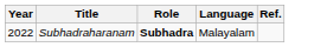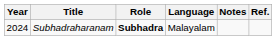 <table class="wikitable sortable">
 <tr>
 <th>Year</th>
 <th>Title</th>
 <th>Role</th>
 <th>Language</th>
+<th clas="unsortable">Notes</th>
 <th class="unsortable">Ref.</th>
 </tr>
 <tr>
-<td>2022</td>
+<td>2024</td>
 <td><em>Subhadraharanam</em></td>
 <td><strong>Subhadra</strong></td>
 <td>Malayalam</td>
 <td></td>
+<td></td>
 </tr>
 </table>
